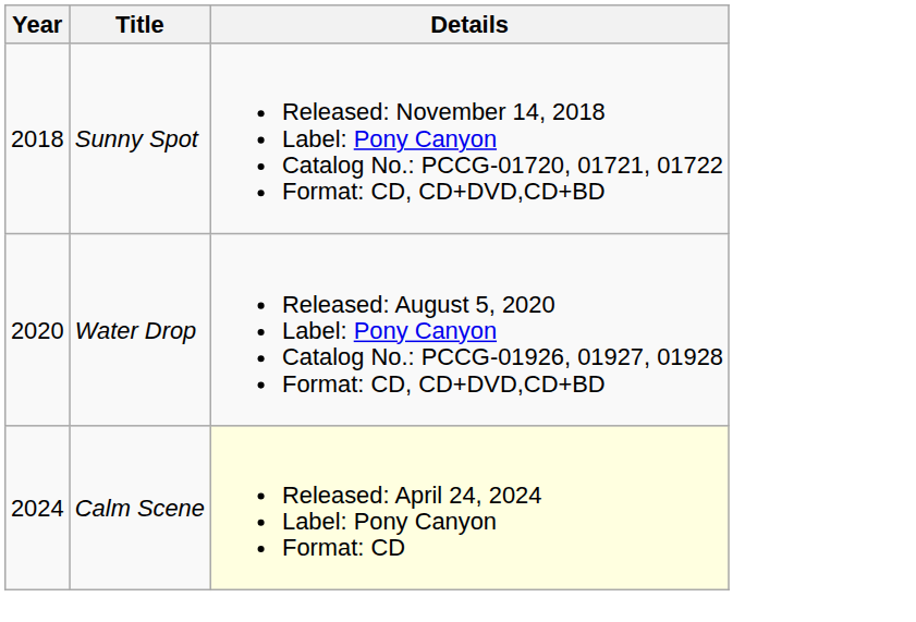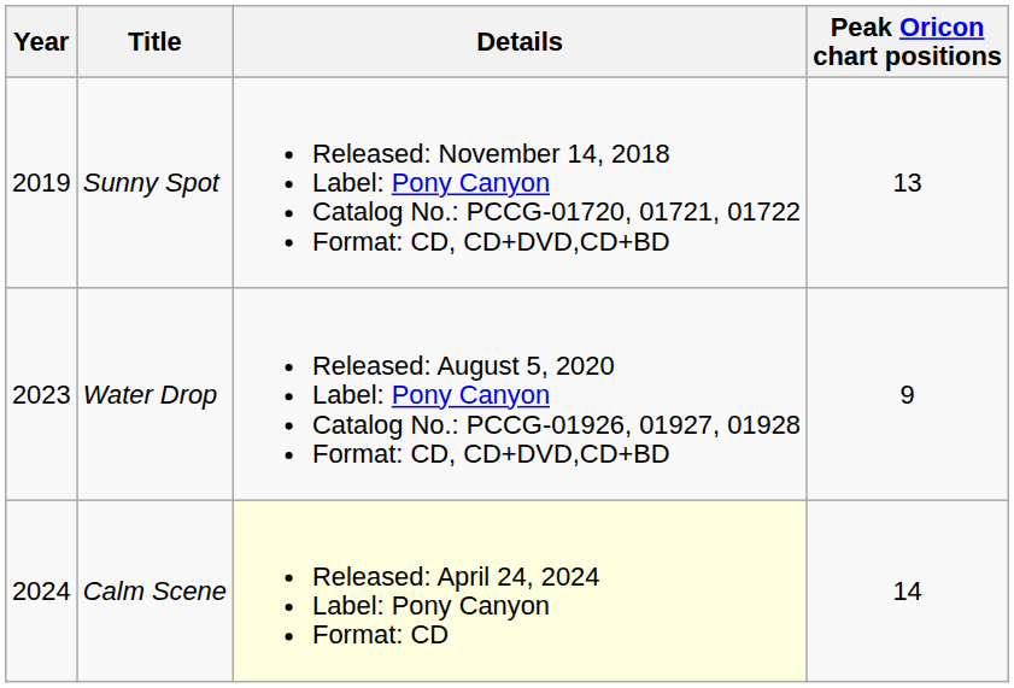 <table class="wikitable" style="font-size: 90%;">
 <tr>
 <th rowspan="1">Year</th>
 <th>Title</th>
 <th rowspan="1">Details</th>
+<th colspan="1">Peak <a href='#'>Oricon</a><br> chart positions</th>
 </tr>
 <tr>
-<td>2018</td>
+<td>2019</td>
 <td><em>Sunny Spot</em></td>
 <td><br><ul><li>Released: November 14, 2018</li><li>Label: <a href='#'>Pony Canyon</a></li><li>Catalog No.: PCCG-01720, 01721, 01722</li><li>Format: CD, CD+DVD,CD+BD</li></ul></td>
+<td align="center">13</td>
 </tr>
 <tr>
-<td>2020</td>
+<td>2023</td>
 <td><em>Water Drop</em></td>
 <td><br><ul><li>Released: August 5, 2020</li><li>Label: <a href='#'>Pony Canyon</a></li><li>Catalog No.: PCCG-01926, 01927, 01928</li><li>Format: CD, CD+DVD,CD+BD</li></ul></td>
+<td align="center">9</td>
 </tr>
 <tr>
 <td>2024</td>
 <td><em>Calm Scene</em></td>
 <td style="background: lightyellow;"><br><ul><li>Released: April 24, 2024</li><li>Label: Pony Canyon</li><li>Format: CD</li></ul></td>
+<td align="center">14</td>
 </tr>
 </table>
